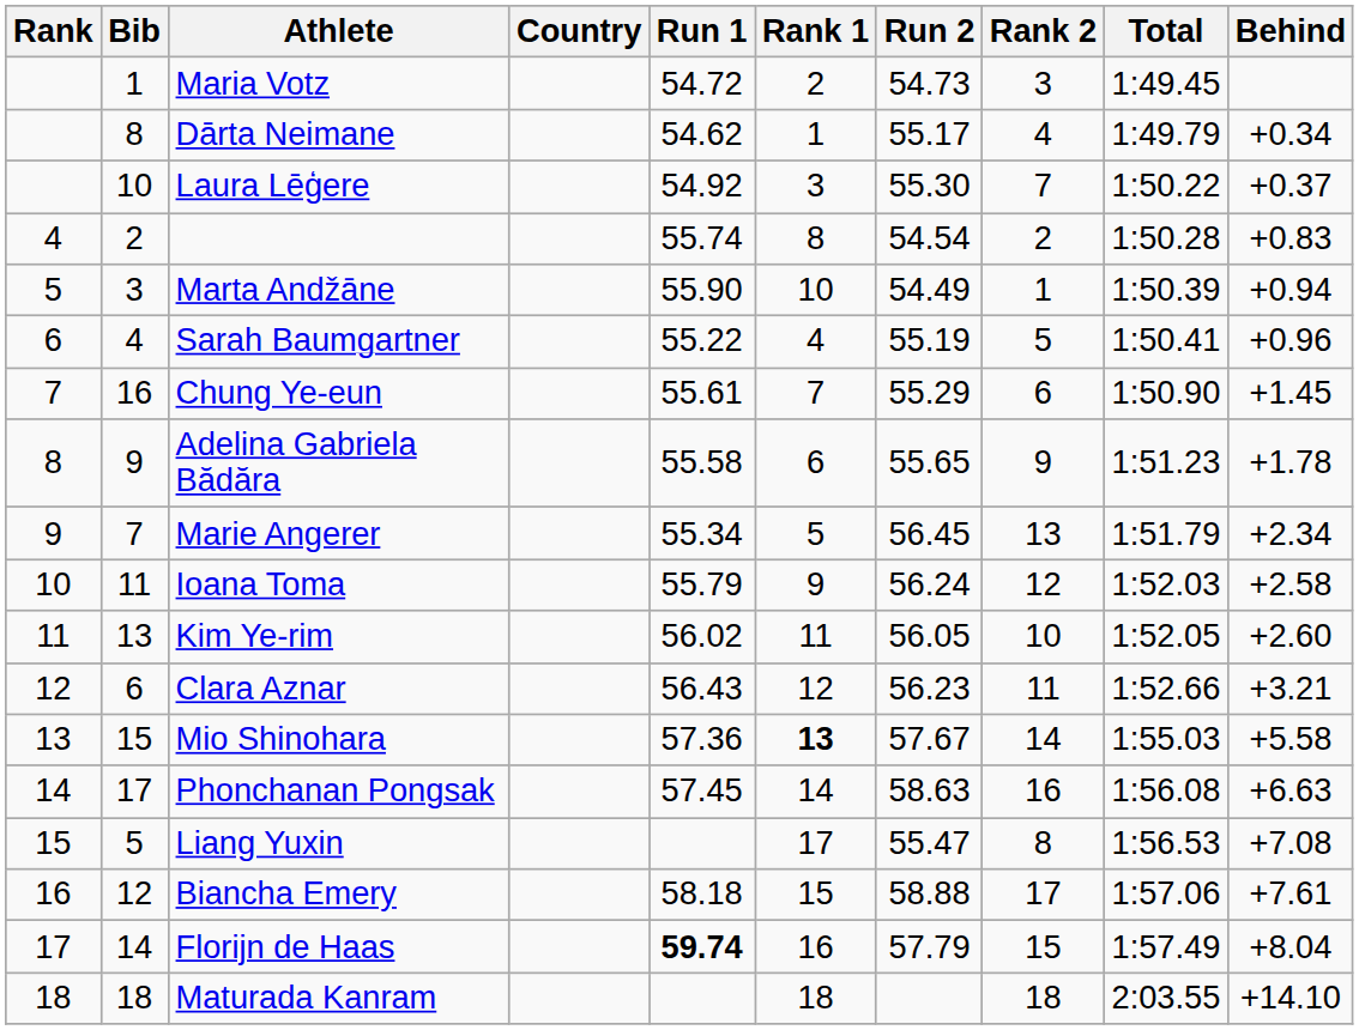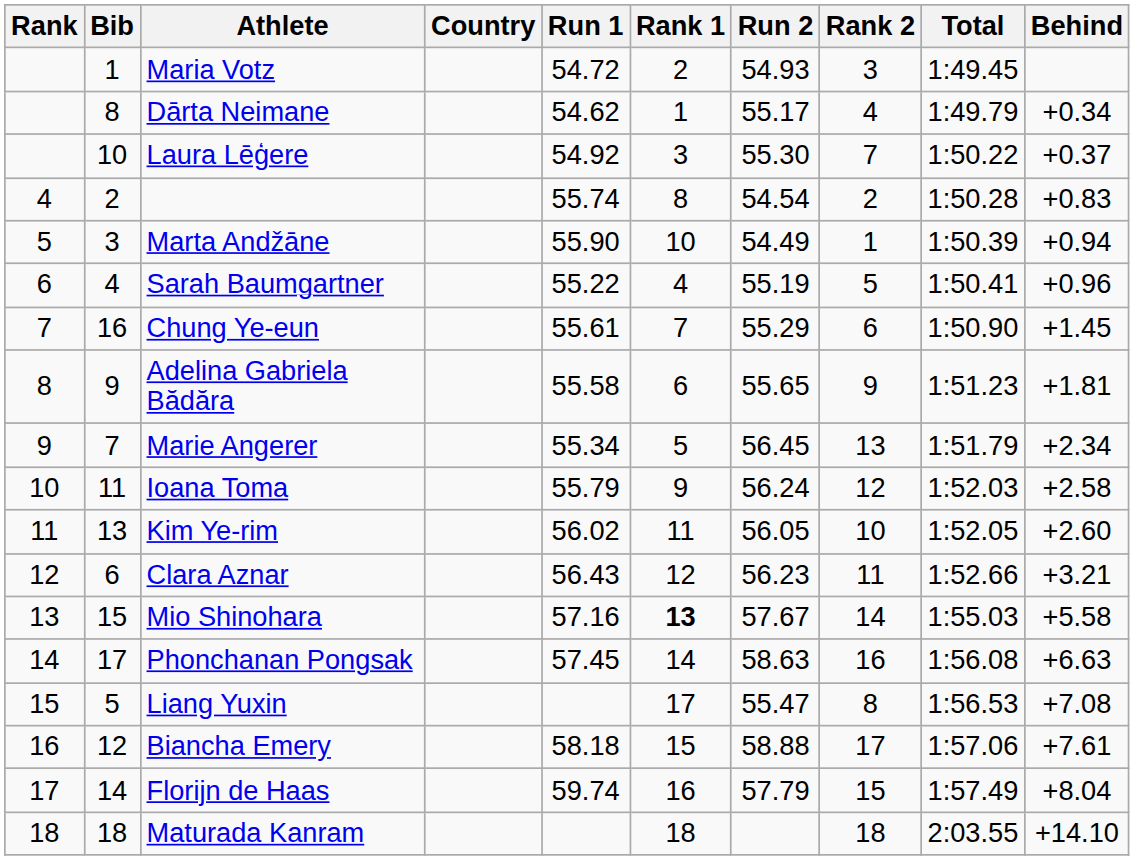 <table class="wikitable sortable" style="text-align:center">
 <tr>
 <th>Rank</th>
 <th>Bib</th>
 <th width=160>Athlete</th>
 <th>Country</th>
 <th>Run 1</th>
 <th>Rank 1</th>
 <th>Run 2</th>
 <th>Rank 2</th>
 <th>Total</th>
 <th>Behind</th>
 </tr>
 <tr>
 <td></td>
 <td>1</td>
 <td align=left><a href='#'>Maria Votz</a></td>
 <td align=left></td>
 <td>54.72</td>
 <td>2</td>
-<td>54.73</td>
+<td>54.93</td>
 <td>3</td>
 <td>1:49.45</td>
 <td></td>
 </tr>
 <tr>
 <td></td>
 <td>8</td>
 <td align=left><a href='#'>Dārta Neimane</a></td>
 <td align=left></td>
 <td>54.62</td>
 <td>1</td>
 <td>55.17</td>
 <td>4</td>
 <td>1:49.79</td>
 <td>+0.34</td>
 </tr>
 <tr>
 <td></td>
 <td>10</td>
 <td align=left><a href='#'>Laura Lēģere</a></td>
 <td align=left></td>
 <td>54.92</td>
 <td>3</td>
 <td>55.30</td>
 <td>7</td>
 <td>1:50.22</td>
 <td>+0.37</td>
 </tr>
 <tr>
 <td>4</td>
 <td>2</td>
 <td align=left></td>
 <td align=left></td>
 <td>55.74</td>
 <td>8</td>
 <td>54.54</td>
 <td>2</td>
 <td>1:50.28</td>
 <td>+0.83</td>
 </tr>
 <tr>
 <td>5</td>
 <td>3</td>
 <td align=left><a href='#'>Marta Andžāne</a></td>
 <td align=left></td>
 <td>55.90</td>
 <td>10</td>
 <td>54.49</td>
 <td>1</td>
 <td>1:50.39</td>
 <td>+0.94</td>
 </tr>
 <tr>
 <td>6</td>
 <td>4</td>
 <td align=left><a href='#'>Sarah Baumgartner</a></td>
 <td align=left></td>
 <td>55.22</td>
 <td>4</td>
 <td>55.19</td>
 <td>5</td>
 <td>1:50.41</td>
 <td>+0.96</td>
 </tr>
 <tr>
 <td>7</td>
 <td>16</td>
 <td align=left><a href='#'>Chung Ye-eun</a></td>
 <td align=left></td>
 <td>55.61</td>
 <td>7</td>
 <td>55.29</td>
 <td>6</td>
 <td>1:50.90</td>
 <td>+1.45</td>
 </tr>
 <tr>
 <td>8</td>
 <td>9</td>
 <td align=left><a href='#'>Adelina Gabriela Bădăra</a></td>
 <td align=left></td>
 <td>55.58</td>
 <td>6</td>
 <td>55.65</td>
 <td>9</td>
 <td>1:51.23</td>
-<td>+1.78</td>
+<td>+1.81</td>
 </tr>
 <tr>
 <td>9</td>
 <td>7</td>
 <td align=left><a href='#'>Marie Angerer</a></td>
 <td align=left></td>
 <td>55.34</td>
 <td>5</td>
 <td>56.45</td>
 <td>13</td>
 <td>1:51.79</td>
 <td>+2.34</td>
 </tr>
 <tr>
 <td>10</td>
 <td>11</td>
 <td align=left><a href='#'>Ioana Toma</a></td>
 <td align=left></td>
 <td>55.79</td>
 <td>9</td>
 <td>56.24</td>
 <td>12</td>
 <td>1:52.03</td>
 <td>+2.58</td>
 </tr>
 <tr>
 <td>11</td>
 <td>13</td>
 <td align=left><a href='#'>Kim Ye-rim</a></td>
 <td align=left></td>
 <td>56.02</td>
 <td>11</td>
 <td>56.05</td>
 <td>10</td>
 <td>1:52.05</td>
 <td>+2.60</td>
 </tr>
 <tr>
 <td>12</td>
 <td>6</td>
 <td align=left><a href='#'>Clara Aznar</a></td>
 <td align=left></td>
 <td>56.43</td>
 <td>12</td>
 <td>56.23</td>
 <td>11</td>
 <td>1:52.66</td>
 <td>+3.21</td>
 </tr>
 <tr>
 <td>13</td>
 <td>15</td>
 <td align=left><a href='#'>Mio Shinohara</a></td>
 <td align=left></td>
-<td>57.36</td>
+<td>57.16</td>
 <td><strong>13</strong></td>
 <td>57.67</td>
 <td>14</td>
 <td>1:55.03</td>
 <td>+5.58</td>
 </tr>
 <tr>
 <td>14</td>
 <td>17</td>
 <td align=left><a href='#'>Phonchanan Pongsak</a></td>
 <td align=left></td>
 <td>57.45</td>
 <td>14</td>
 <td>58.63</td>
 <td>16</td>
 <td>1:56.08</td>
 <td>+6.63</td>
 </tr>
 <tr>
 <td>15</td>
 <td>5</td>
 <td align=left><a href='#'>Liang Yuxin</a></td>
 <td align=left></td>
 <td></td>
 <td>17</td>
 <td>55.47</td>
 <td>8</td>
 <td>1:56.53</td>
 <td>+7.08</td>
 </tr>
 <tr>
 <td>16</td>
 <td>12</td>
 <td align=left><a href='#'>Biancha Emery</a></td>
 <td align=left></td>
 <td>58.18</td>
 <td>15</td>
 <td>58.88</td>
 <td>17</td>
 <td>1:57.06</td>
 <td>+7.61</td>
 </tr>
 <tr>
 <td>17</td>
 <td>14</td>
 <td align=left><a href='#'>Florijn de Haas</a></td>
 <td align=left></td>
-<td><strong>59.74</strong></td>
+<td>59.74</td>
 <td>16</td>
 <td>57.79</td>
 <td>15</td>
 <td>1:57.49</td>
 <td>+8.04</td>
 </tr>
 <tr>
 <td>18</td>
 <td>18</td>
 <td align=left><a href='#'>Maturada Kanram</a></td>
 <td align=left></td>
 <td></td>
 <td>18</td>
 <td></td>
 <td>18</td>
 <td>2:03.55</td>
 <td>+14.10</td>
 </tr>
 </table>
